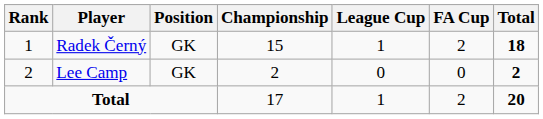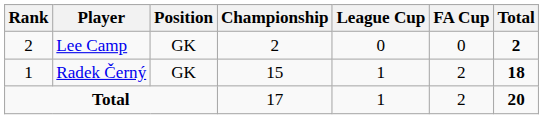 <table class="wikitable">
 <tr>
 <th>Rank</th>
 <th>Player</th>
 <th>Position</th>
 <th>Championship</th>
 <th>League Cup</th>
 <th>FA Cup</th>
 <th>Total</th>
 </tr>
 <tr>
+<td align=center>2</td>
+<td> <a href='#'>Lee Camp</a></td>
+<td align=center>GK</td>
+<td align=center>2</td>
+<td align=center>0</td>
+<td align=center>0</td>
+<td align=center><strong>2</strong></td>
+</tr>
+<tr>
 <td align=center>1</td>
 <td> <a href='#'>Radek Černý</a></td>
 <td align=center>GK</td>
 <td align=center>15</td>
 <td align=center>1</td>
 <td align=center>2</td>
 <td align=center><strong>18</strong></td>
 </tr>
 <tr>
-<td align=center>2</td>
-<td> <a href='#'>Lee Camp</a></td>
-<td align=center>GK</td>
-<td align=center>2</td>
-<td align=center>0</td>
-<td align=center>0</td>
-<td align=center><strong>2</strong></td>
-</tr>
-<tr>
 <td colspan="3" style="text-align:center;"><strong>Total</strong></td>
 <td align=center>17</td>
 <td align=center>1</td>
 <td align=center>2</td>
 <td align=center><strong>20</strong></td>
 </tr>
 </table>
